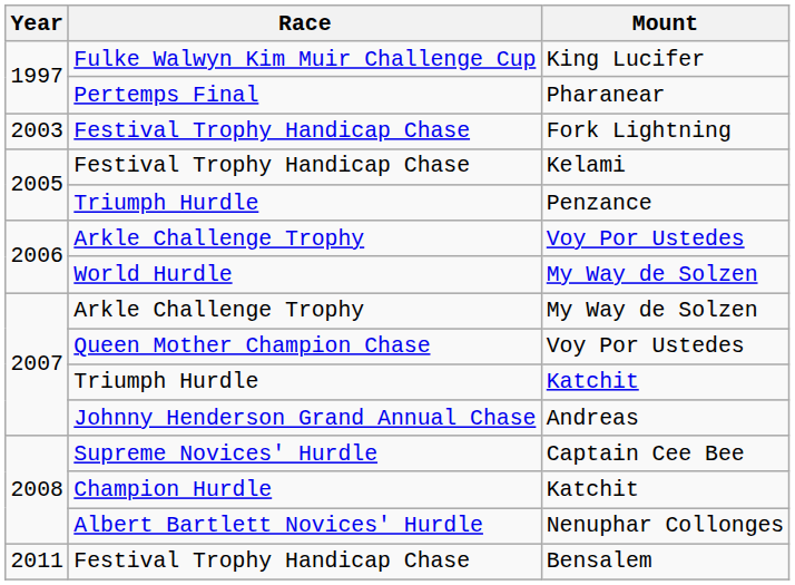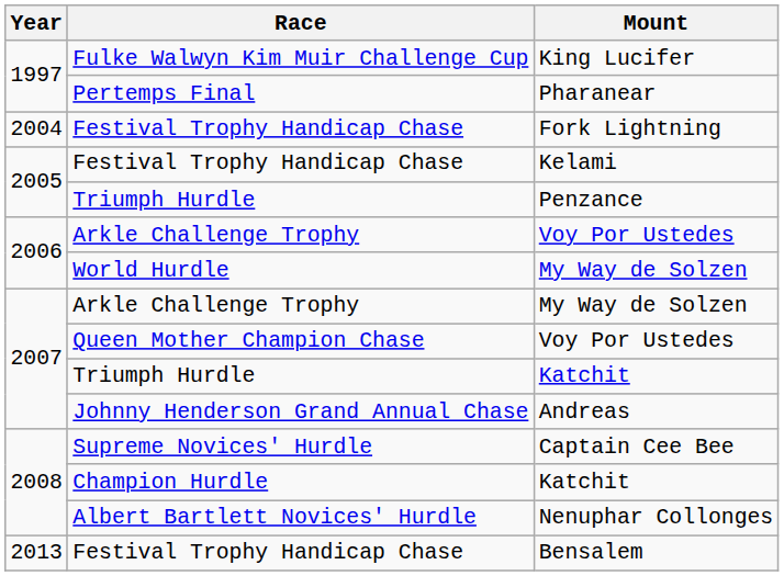 <table class="wikitable">
 <tr>
 <th>Year</th>
 <th>Race</th>
 <th>Mount</th>
 </tr>
 <tr>
 <td rowspan=2>1997</td>
 <td><a href='#'>Fulke Walwyn Kim Muir Challenge Cup</a></td>
 <td>King Lucifer</td>
 </tr>
 <tr>
 <td><a href='#'>Pertemps Final</a></td>
 <td>Pharanear</td>
 </tr>
 <tr>
-<td>2003</td>
+<td>2004</td>
 <td><a href='#'>Festival Trophy Handicap Chase</a></td>
 <td>Fork Lightning</td>
 </tr>
 <tr>
 <td rowspan=2>2005</td>
 <td>Festival Trophy Handicap Chase</td>
 <td>Kelami</td>
 </tr>
 <tr>
 <td><a href='#'>Triumph Hurdle</a></td>
 <td>Penzance</td>
 </tr>
 <tr>
 <td rowspan=2>2006</td>
 <td><a href='#'>Arkle Challenge Trophy</a></td>
 <td><a href='#'>Voy Por Ustedes</a></td>
 </tr>
 <tr>
 <td><a href='#'>World Hurdle</a></td>
 <td><a href='#'>My Way de Solzen</a></td>
 </tr>
 <tr>
 <td rowspan=4>2007</td>
 <td>Arkle Challenge Trophy</td>
 <td>My Way de Solzen</td>
 </tr>
 <tr>
 <td><a href='#'>Queen Mother Champion Chase</a></td>
 <td>Voy Por Ustedes</td>
 </tr>
 <tr>
 <td>Triumph Hurdle</td>
 <td><a href='#'>Katchit</a></td>
 </tr>
 <tr>
 <td><a href='#'>Johnny Henderson Grand Annual Chase</a></td>
 <td>Andreas</td>
 </tr>
 <tr>
 <td rowspan=3>2008</td>
 <td><a href='#'>Supreme Novices' Hurdle</a></td>
 <td>Captain Cee Bee</td>
 </tr>
 <tr>
 <td><a href='#'>Champion Hurdle</a></td>
 <td>Katchit</td>
 </tr>
 <tr>
 <td><a href='#'>Albert Bartlett Novices' Hurdle</a></td>
 <td>Nenuphar Collonges</td>
 </tr>
 <tr>
-<td>2011</td>
+<td>2013</td>
 <td>Festival Trophy Handicap Chase</td>
 <td>Bensalem</td>
 </tr>
 </table>
